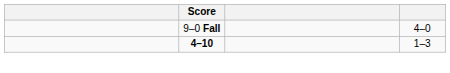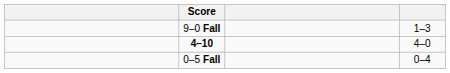 <table class="wikitable" style="text-align: center; ">
 <tr>
 <th align="right" width="270"></th>
 <th width="65">Score</th>
 <th align="left" width="270"></th>
 <th width="65"></th>
 </tr>
 <tr>
 <td align="left"><strong></strong></td>
 <td>9–0 <strong>Fall</strong></td>
 <td align="left"></td>
-<td>4–0 <strong></strong></td>
+<td>1–3 <strong></strong></td>
 </tr>
 <tr>
 <td align="left"></td>
 <td><strong>4–10</strong></td>
 <td align="left"><strong></strong></td>
-<td>1–3 <strong></strong></td>
+<td>4–0 <strong></strong></td>
+</tr>
+<tr>
+<td align="left"></td>
+<td>0–5 <strong>Fall</strong></td>
+<td align="left"><strong></strong></td>
+<td>0–4 <strong></strong></td>
 </tr>
 </table>
